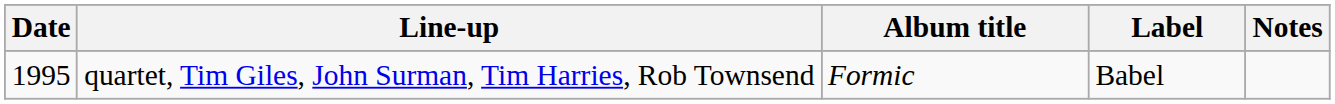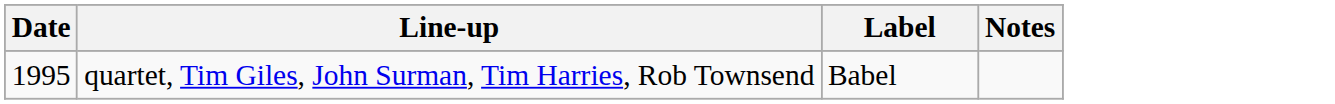 <table class="wikitable sortable">
 <tr>
 <th scope="col">Date</th>
 <th scope="col">Line-up</th>
-<th scope="col" style="width: 138px;">Album title</th>
 <th scope="col" style="width: 78px;">Label</th>
 <th scope="col" class="unsortable">Notes</th>
 </tr>
 <tr>
 <td>1995</td>
 <td>quartet, <a href='#'>Tim Giles</a>, <a href='#'>John Surman</a>, <a href='#'>Tim Harries</a>, Rob Townsend</td>
-<td><em>Formic</em></td>
 <td>Babel</td>
 <td></td>
 </tr>
 </table>
